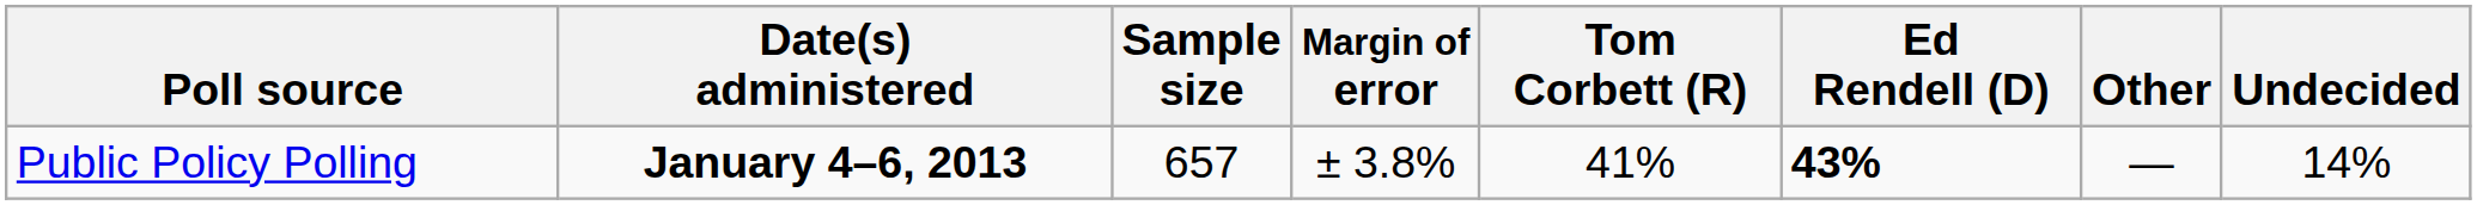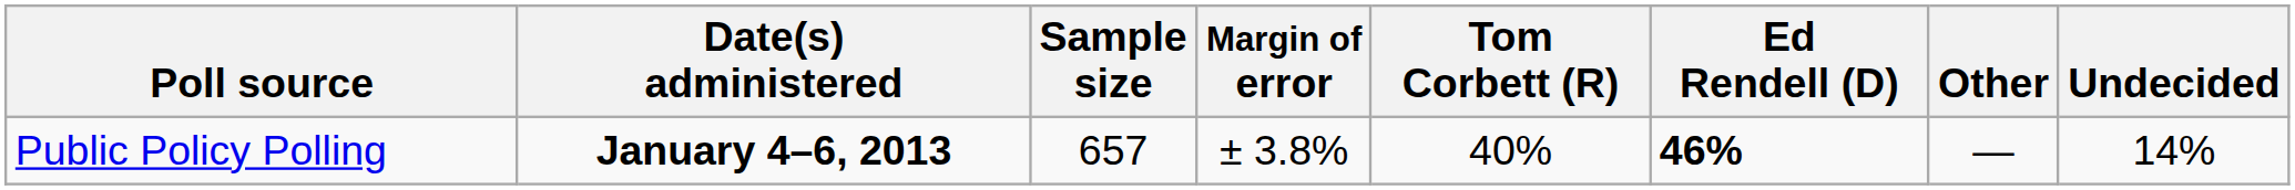 <table class="wikitable">
 <tr valign= bottom>
 <th style="width:190px;">Poll source</th>
 <th style="width:190px;">Date(s)<br>administered</th>
 <th class=small>Sample<br>size</th>
 <th><small>Margin of</small><br>error</th>
 <th style="width:100px;">Tom<br>Corbett (R)</th>
 <th style="width:100px;">Ed<br>Rendell (D)</th>
 <th style="width:40px;">Other</th>
 <th style="width:40px;">Undecided</th>
 </tr>
 <tr>
 <td><a href='#'>Public Policy Polling</a></td>
 <td align=center><strong>January 4–6, 2013</strong></td>
 <td align=center>657</td>
 <td align=center>± 3.8%</td>
-<td align=center>41%</td>
-<td><strong>43%</strong></td>
+<td align=center>40%</td>
+<td><strong>46%</strong></td>
 <td align=center>—</td>
 <td align=center>14%</td>
 </tr>
 </table>
